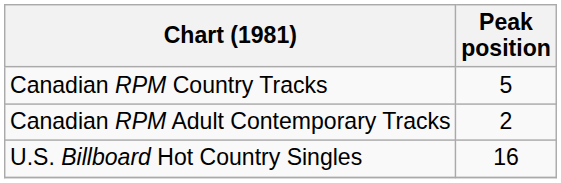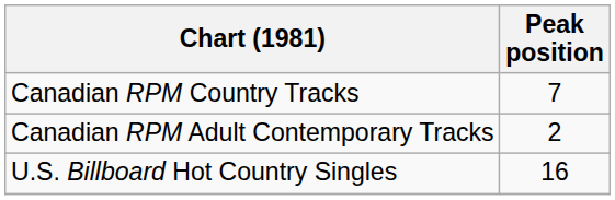 <table class="wikitable sortable">
 <tr>
 <th align="left">Chart (1981)</th>
 <th align="center">Peak<br>position</th>
 </tr>
 <tr>
 <td align="left">Canadian <em>RPM</em> Country Tracks</td>
-<td align="center">5</td>
+<td align="center">7</td>
 </tr>
 <tr>
 <td align="left">Canadian <em>RPM</em> Adult Contemporary Tracks</td>
 <td align="center">2</td>
 </tr>
 <tr>
 <td align="left">U.S. <em>Billboard</em> Hot Country Singles</td>
 <td align="center">16</td>
 </tr>
 <tr>
 </tr>
 </table>
